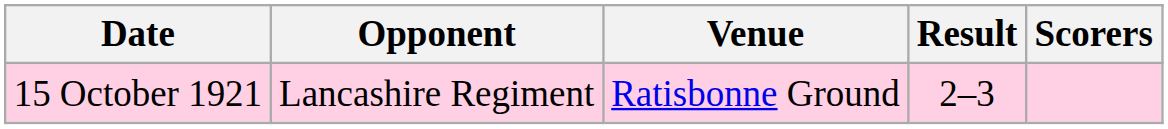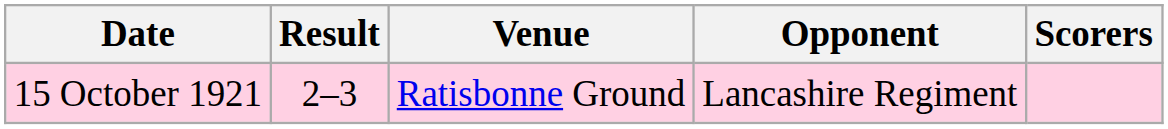 <table class="wikitable">
 <tr>
 <th>Date</th>
+<th>Result</th>
+<th>Venue</th>
 <th>Opponent</th>
-<th>Venue</th>
-<th>Result</th>
 <th>Scorers</th>
 </tr>
 <tr bgcolor=ffd0e3>
 <td align=center>15 October 1921</td>
+<td align=center>2–3</td>
+<td><a href='#'>Ratisbonne</a> Ground</td>
 <td>Lancashire Regiment</td>
-<td><a href='#'>Ratisbonne</a> Ground</td>
-<td align=center>2–3</td>
 <td></td>
 </tr>
 </table>
